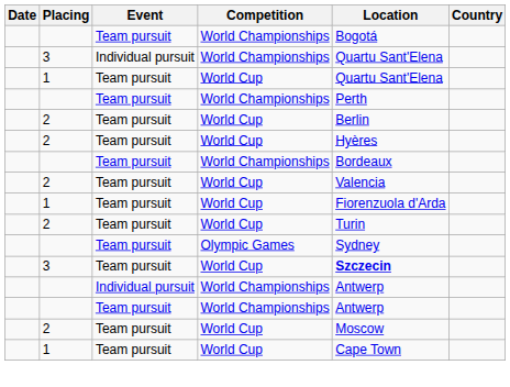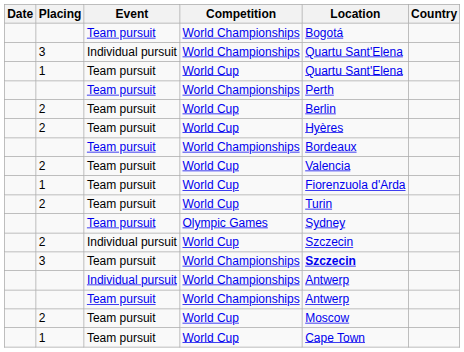 <table class="wikitable sortable">
 <tr>
 <th>Date</th>
 <th>Placing</th>
 <th>Event</th>
 <th>Competition</th>
 <th>Location</th>
 <th>Country</th>
 </tr>
 <tr>
 <td></td>
 <td></td>
 <td><a href='#'>Team pursuit</a></td>
 <td><a href='#'>World Championships</a></td>
 <td><a href='#'>Bogotá</a></td>
 <td></td>
 </tr>
 <tr>
 <td></td>
 <td>3</td>
 <td>Individual pursuit</td>
 <td><a href='#'>World Championships</a></td>
 <td><a href='#'>Quartu Sant'Elena</a></td>
 <td></td>
 </tr>
 <tr>
 <td></td>
 <td>1</td>
 <td>Team pursuit</td>
 <td><a href='#'>World Cup</a></td>
 <td><a href='#'>Quartu Sant'Elena</a></td>
 <td></td>
 </tr>
 <tr>
 <td></td>
 <td></td>
 <td><a href='#'>Team pursuit</a></td>
 <td><a href='#'>World Championships</a></td>
 <td><a href='#'>Perth</a></td>
 <td></td>
 </tr>
 <tr>
 <td></td>
 <td>2</td>
 <td>Team pursuit</td>
 <td><a href='#'>World Cup</a></td>
 <td><a href='#'>Berlin</a></td>
 <td></td>
 </tr>
 <tr>
 <td></td>
 <td>2</td>
 <td>Team pursuit</td>
 <td><a href='#'>World Cup</a></td>
 <td><a href='#'>Hyères</a></td>
 <td></td>
 </tr>
 <tr>
 <td></td>
 <td></td>
 <td><a href='#'>Team pursuit</a></td>
 <td><a href='#'>World Championships</a></td>
 <td><a href='#'>Bordeaux</a></td>
 <td></td>
 </tr>
 <tr>
 <td></td>
 <td>2</td>
 <td>Team pursuit</td>
 <td><a href='#'>World Cup</a></td>
 <td><a href='#'>Valencia</a></td>
 <td></td>
 </tr>
 <tr>
 <td></td>
 <td>1</td>
 <td>Team pursuit</td>
 <td><a href='#'>World Cup</a></td>
 <td><a href='#'>Fiorenzuola d'Arda</a></td>
 <td></td>
 </tr>
 <tr>
 <td></td>
 <td>2</td>
 <td>Team pursuit</td>
 <td><a href='#'>World Cup</a></td>
 <td><a href='#'>Turin</a></td>
 <td></td>
 </tr>
 <tr>
 <td></td>
 <td></td>
 <td><a href='#'>Team pursuit</a></td>
 <td><a href='#'>Olympic Games</a></td>
 <td><a href='#'>Sydney</a></td>
 <td></td>
 </tr>
 <tr>
 <td></td>
+<td>2</td>
+<td>Individual pursuit</td>
+<td><a href='#'>World Cup</a></td>
+<td><a href='#'>Szczecin</a></td>
+<td></td>
+</tr>
+<tr>
+<td></td>
 <td>3</td>
 <td>Team pursuit</td>
-<td><a href='#'>World Cup</a></td>
+<td><a href='#'>World Championships</a></td>
 <td><strong><a href='#'>Szczecin</a></strong></td>
 <td></td>
 </tr>
 <tr>
 <td></td>
 <td></td>
 <td><a href='#'>Individual pursuit</a></td>
 <td><a href='#'>World Championships</a></td>
 <td><a href='#'>Antwerp</a></td>
 <td></td>
 </tr>
 <tr>
 <td></td>
 <td></td>
 <td><a href='#'>Team pursuit</a></td>
 <td><a href='#'>World Championships</a></td>
 <td><a href='#'>Antwerp</a></td>
 <td></td>
 </tr>
 <tr>
 <td></td>
 <td>2</td>
 <td>Team pursuit</td>
 <td><a href='#'>World Cup</a></td>
 <td><a href='#'>Moscow</a></td>
 <td></td>
 </tr>
 <tr>
 <td></td>
 <td>1</td>
 <td>Team pursuit</td>
 <td><a href='#'>World Cup</a></td>
 <td><a href='#'>Cape Town</a></td>
 <td></td>
 </tr>
 </table>
